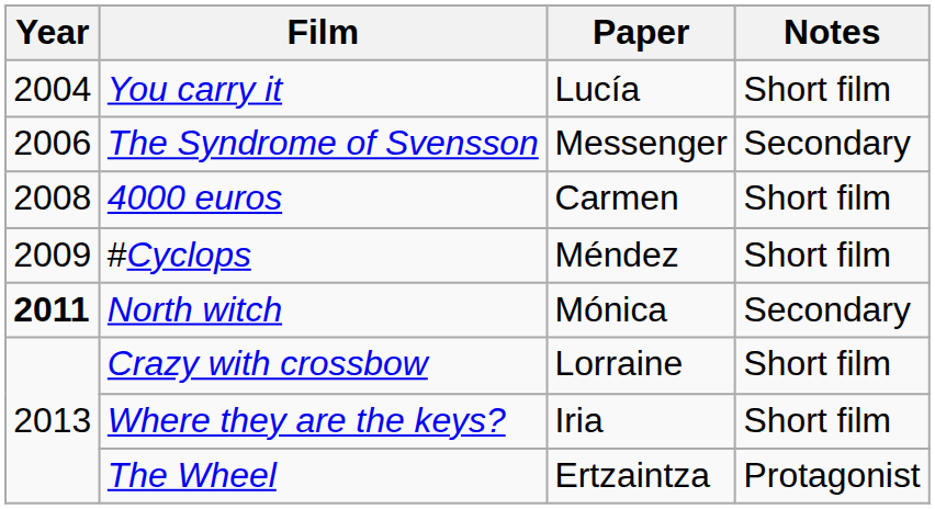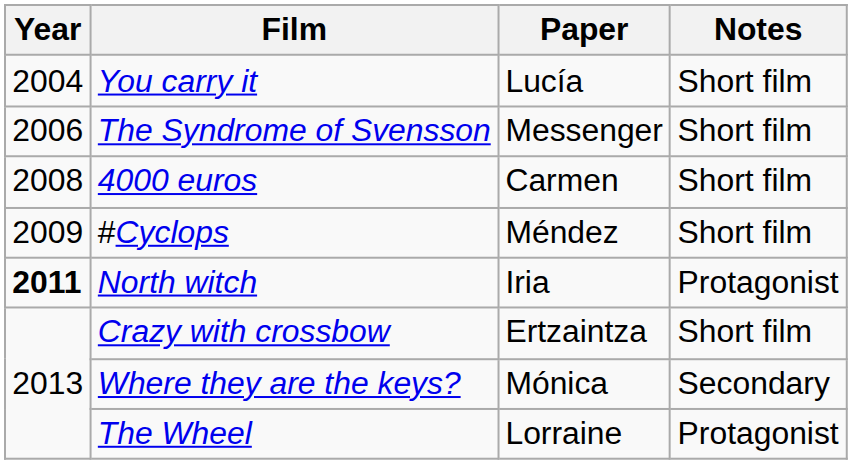 <table class="wikitable">
 <tr>
 <th>Year</th>
 <th>Film</th>
 <th>Paper</th>
 <th>Notes</th>
 </tr>
 <tr>
 <td>2004</td>
 <td><em><a href='#'>You carry it</a></em></td>
 <td>Lucía</td>
 <td>Short film</td>
 </tr>
 <tr>
 <td>2006</td>
 <td><em><a href='#'>The Syndrome of Svensson</a></em></td>
 <td>Messenger</td>
-<td>Secondary</td>
+<td>Short film</td>
 </tr>
 <tr>
 <td>2008</td>
 <td><em><a href='#'>4000 euros</a></em></td>
 <td>Carmen</td>
 <td>Short film</td>
 </tr>
 <tr>
 <td>2009</td>
 <td>#<em><a href='#'>Cyclops</a></em></td>
 <td>Méndez</td>
 <td>Short film</td>
 </tr>
 <tr>
 <td><strong>2011</strong></td>
 <td><em><a href='#'>North witch</a></em></td>
+<td>Iria</td>
+<td>Protagonist</td>
+</tr>
+<tr>
+<td rowspan="3">2013</td>
+<td><em><a href='#'>Crazy with crossbow</a></em></td>
+<td>Ertzaintza</td>
+<td>Short film</td>
+</tr>
+<tr>
+<td><em><a href='#'>Where they are the keys?</a></em></td>
 <td>Mónica</td>
 <td>Secondary</td>
 </tr>
 <tr>
-<td rowspan="3">2013</td>
-<td><em><a href='#'>Crazy with crossbow</a></em></td>
+<td><em><a href='#'>The Wheel</a></em></td>
 <td>Lorraine</td>
-<td>Short film</td>
-</tr>
-<tr>
-<td><em><a href='#'>Where they are the keys?</a></em></td>
-<td>Iria</td>
-<td>Short film</td>
-</tr>
-<tr>
-<td><em><a href='#'>The Wheel</a></em></td>
-<td>Ertzaintza</td>
 <td>Protagonist</td>
 </tr>
 </table>
